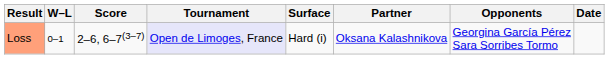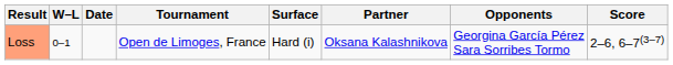 <table class="wikitable">
 <tr>
 <th>Result</th>
 <th class="unsortable">W–L</th>
-<th class="unsortable">Score</th>
+<th>Date</th>
 <th>Tournament</th>
 <th>Surface</th>
 <th>Partner</th>
 <th>Opponents</th>
-<th>Date</th>
+<th class="unsortable">Score</th>
 </tr>
 <tr>
 <td bgcolor="FFA07A">Loss</td>
 <td><small>0–1</small></td>
-<td>2–6, 6–7<sup>(3–7)</sup></td>
-<td style="background: lavender;"><a href='#'>Open de Limoges</a>, France</td>
+<td><a href='#'></a></td>
+<td><a href='#'>Open de Limoges</a>, France</td>
 <td>Hard (i)</td>
 <td> <a href='#'>Oksana Kalashnikova</a></td>
 <td> <a href='#'>Georgina García Pérez</a> <br>  <a href='#'>Sara Sorribes Tormo</a></td>
-<td><a href='#'></a></td>
+<td>2–6, 6–7<sup>(3–7)</sup></td>
 </tr>
 </table>
